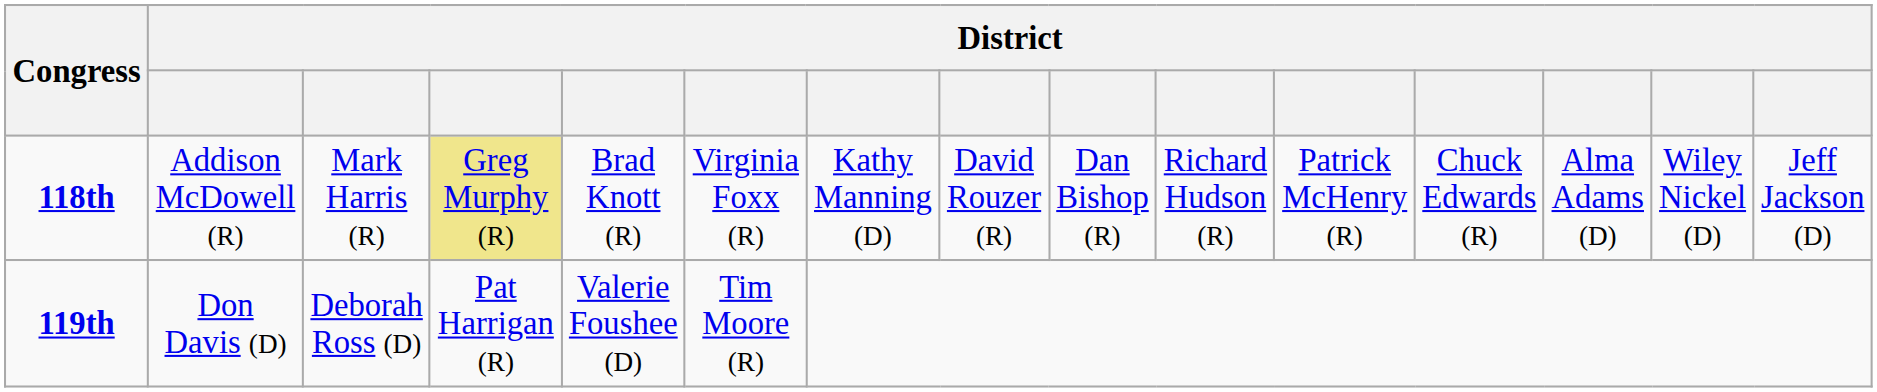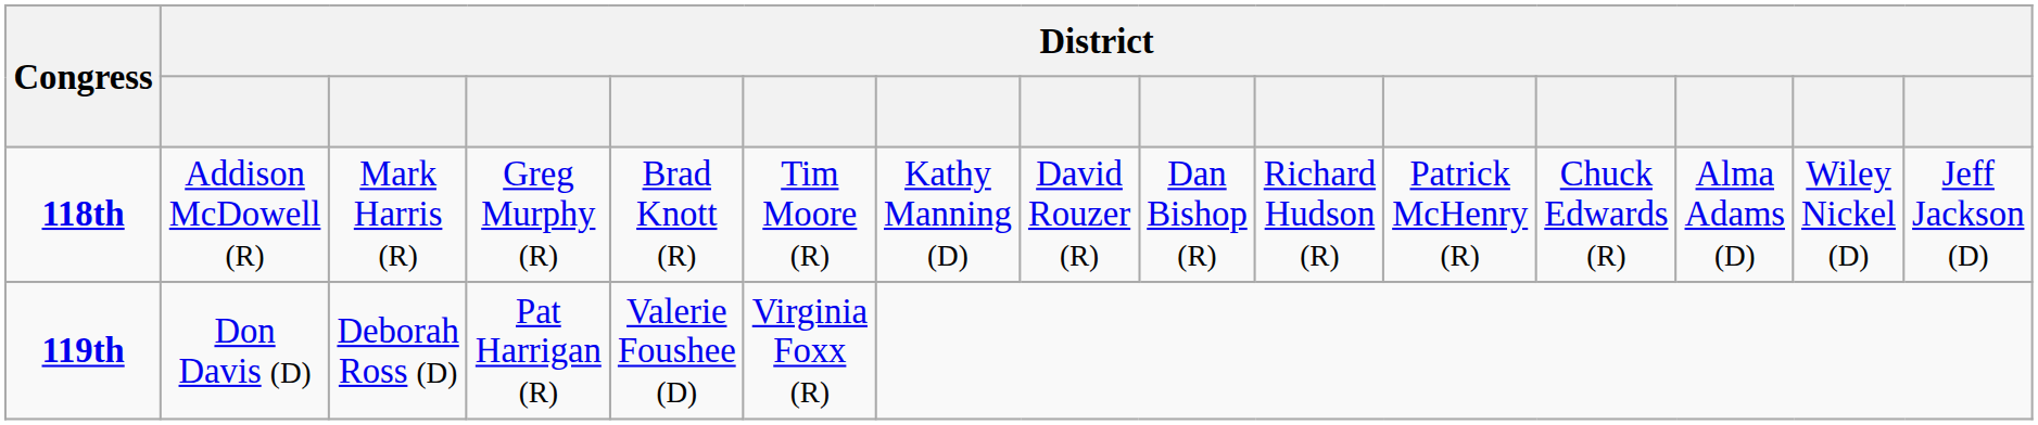 <table class=wikitable style="text-align:center">
 <tr style="height:2em">
 <th rowspan=2>Congress</th>
 <th colspan=14>District</th>
 </tr>
 <tr style="height:2em">
 <th></th>
 <th></th>
 <th></th>
 <th></th>
 <th></th>
 <th></th>
 <th></th>
 <th></th>
 <th></th>
 <th></th>
 <th></th>
 <th></th>
 <th></th>
 <th></th>
 </tr>
 <tr style="height:2em">
 <td><strong><a href='#'>118th</a></strong> </td>
 <td><a href='#'>Addison<br>McDowell</a> <small>(R)</small></td>
 <td><a href='#'>Mark<br>Harris</a> <small>(R)</small></td>
-<td style="background: khaki;"><a href='#'>Greg<br>Murphy</a> <small>(R)</small></td>
+<td><a href='#'>Greg<br>Murphy</a> <small>(R)</small></td>
 <td><a href='#'>Brad<br>Knott</a> <small>(R)</small></td>
-<td><a href='#'>Virginia<br>Foxx</a> <small>(R)</small></td>
+<td><a href='#'>Tim<br>Moore</a> <small>(R)</small></td>
 <td><a href='#'>Kathy<br>Manning</a> <small>(D)</small></td>
 <td><a href='#'>David<br>Rouzer</a> <small>(R)</small></td>
 <td><a href='#'>Dan<br>Bishop</a> <small>(R)</small></td>
 <td><a href='#'>Richard<br>Hudson</a> <small>(R)</small></td>
 <td><a href='#'>Patrick<br>McHenry</a> <small>(R)</small></td>
 <td><a href='#'>Chuck<br>Edwards</a> <small>(R)</small></td>
 <td><a href='#'>Alma<br>Adams</a> <small>(D)</small></td>
 <td><a href='#'>Wiley<br>Nickel</a> <small>(D)</small></td>
 <td><a href='#'>Jeff<br>Jackson</a> <small>(D)</small></td>
 </tr>
 <tr style="height:2em">
 <td rowspan=1><strong><a href='#'>119th</a></strong> </td>
 <td><a href='#'>Don<br>Davis</a> <small>(D)</small></td>
 <td><a href='#'>Deborah<br>Ross</a> <small>(D)</small></td>
 <td><a href='#'>Pat<br>Harrigan</a> <small>(R)</small></td>
 <td><a href='#'>Valerie<br> Foushee</a> <small>(D)</small></td>
-<td><a href='#'>Tim<br>Moore</a> <small>(R)</small></td>
+<td><a href='#'>Virginia<br>Foxx</a> <small>(R)</small></td>
 </tr>
 </table>
